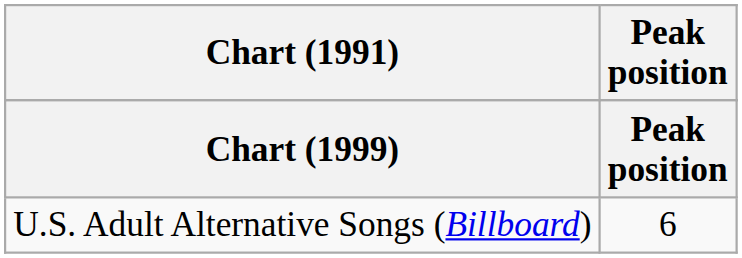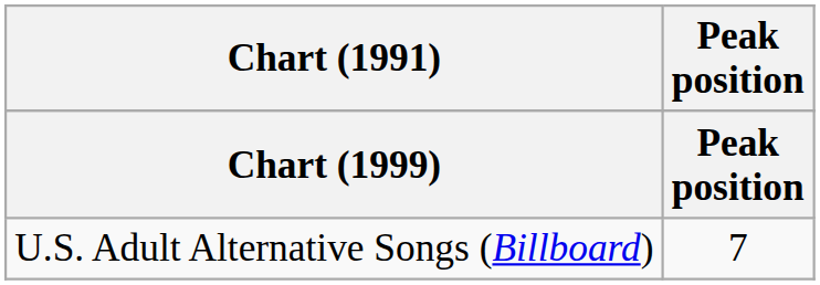 <table class="wikitable sortable">
 <tr>
 <th align="left">Chart (1991)</th>
 <th align="center">Peak<br>position</th>
 </tr>
 <tr>
 </tr>
 <tr>
 </tr>
 <tr>
 <th align="left">Chart (1999)</th>
 <th align="center">Peak<br>position</th>
 </tr>
 <tr>
 <td>U.S. Adult Alternative Songs (<em><a href='#'>Billboard</a></em>)</td>
-<td align="center">6</td>
+<td align="center">7</td>
 </tr>
 </table>
